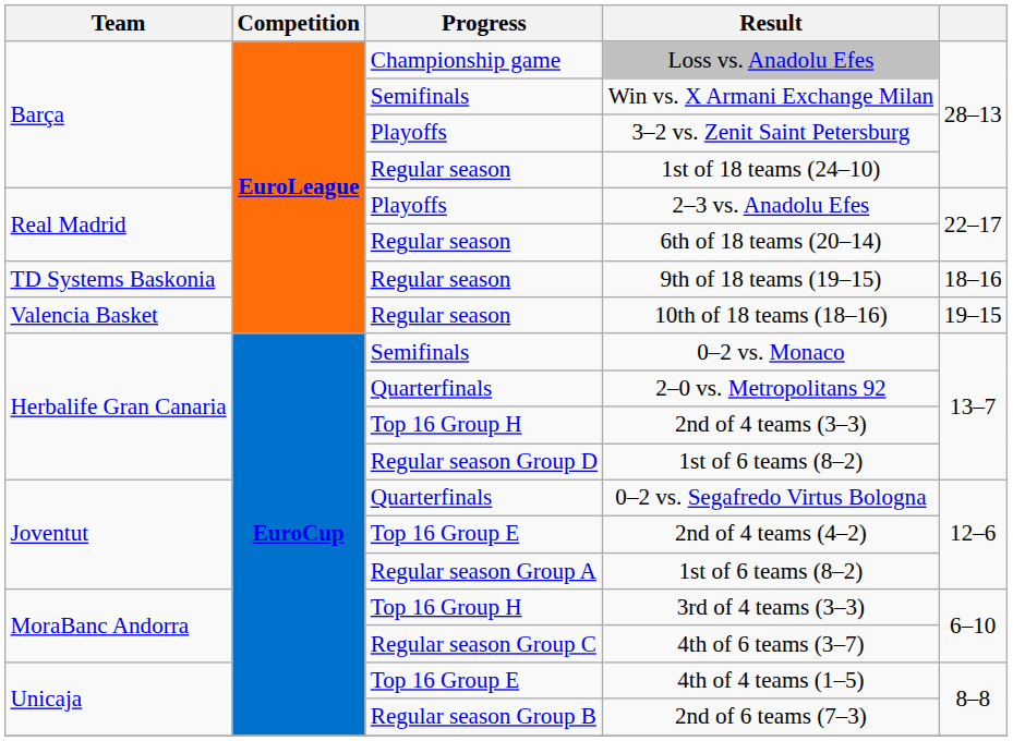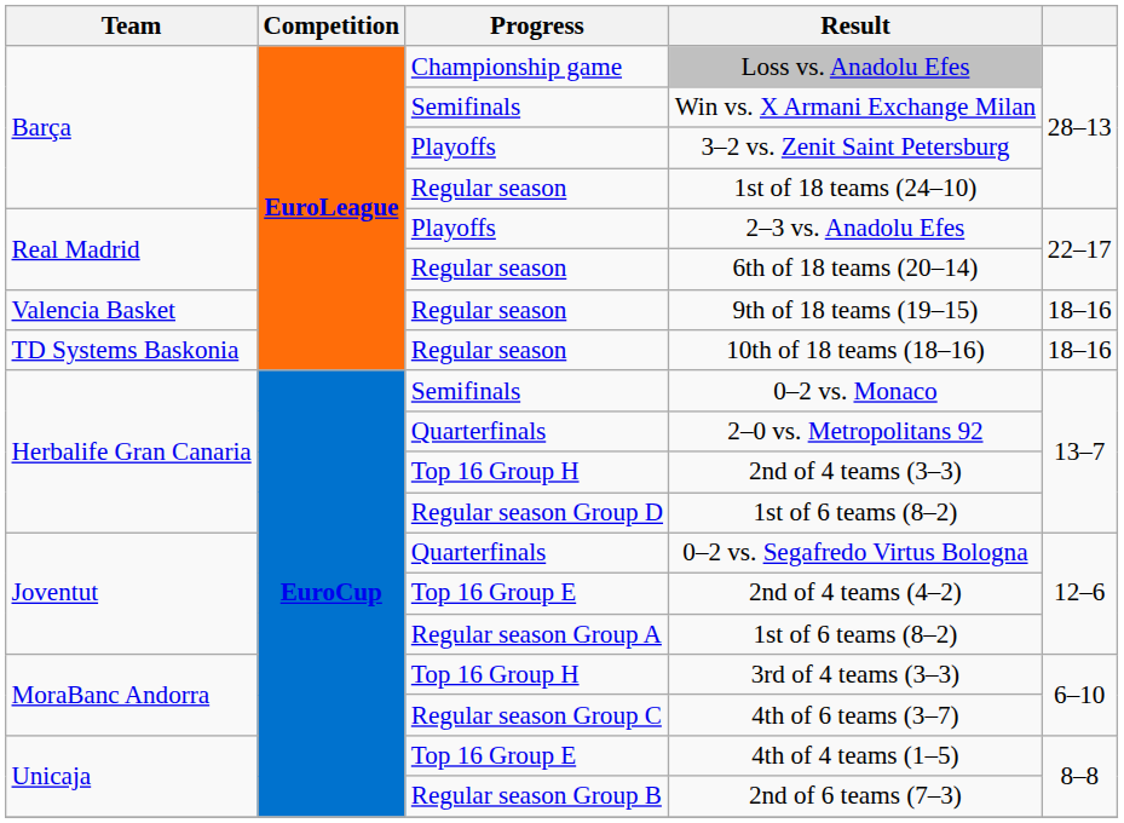 <table class="wikitable sortable">
 <tr>
 <th>Team</th>
 <th>Competition</th>
 <th>Progress</th>
 <th>Result</th>
 <th></th>
 </tr>
 <tr>
 <td rowspan="4"><a href='#'>Barça</a></td>
 <td rowspan="8" style="background:#ff6d09;color:#ffffff;text-align:center"><strong><a href='#'><span>EuroLeague</span></a></strong></td>
 <td><a href='#'>Championship game</a></td>
 <td style="background:#C0C0C0;text-align:center">Loss vs.  <a href='#'>Anadolu Efes</a></td>
 <td rowspan="4" style="text-align:center">28–13</td>
 </tr>
 <tr>
 <td><a href='#'>Semifinals</a></td>
 <td style="text-align:center">Win vs.  <a href='#'>X Armani Exchange Milan</a></td>
 </tr>
 <tr>
 <td><a href='#'>Playoffs</a></td>
 <td style="text-align:center">3–2 vs.  <a href='#'>Zenit Saint Petersburg</a></td>
 </tr>
 <tr>
 <td><a href='#'>Regular season</a></td>
 <td style="text-align:center">1st of 18 teams (24–10)</td>
 </tr>
 <tr>
 <td rowspan="2"><a href='#'>Real Madrid</a></td>
 <td><a href='#'>Playoffs</a></td>
 <td style="text-align:center">2–3 vs.  <a href='#'>Anadolu Efes</a></td>
 <td rowspan="2" style="text-align:center">22–17</td>
 </tr>
 <tr>
 <td><a href='#'>Regular season</a></td>
 <td style="text-align:center">6th of 18 teams (20–14)</td>
 </tr>
 <tr>
-<td><a href='#'>TD Systems Baskonia</a></td>
+<td><a href='#'>Valencia Basket</a></td>
 <td><a href='#'>Regular season</a></td>
 <td style="text-align:center">9th of 18 teams (19–15)</td>
 <td style="text-align:center">18–16</td>
 </tr>
 <tr>
-<td><a href='#'>Valencia Basket</a></td>
+<td><a href='#'>TD Systems Baskonia</a></td>
 <td><a href='#'>Regular season</a></td>
 <td style="text-align:center">10th of 18  teams (18–16)</td>
-<td style="text-align:center">19–15</td>
+<td style="text-align:center">18–16</td>
 </tr>
 <tr>
 <td rowspan="4"><a href='#'>Herbalife Gran Canaria</a></td>
 <td rowspan="11" style="background-color:#0072CE;color:white;text-align:center"><strong><a href='#'><span>EuroCup</span></a></strong></td>
 <td><a href='#'>Semifinals</a></td>
 <td style="text-align:center">0–2 vs.  <a href='#'>Monaco</a></td>
 <td rowspan="4" style="text-align:center">13–7</td>
 </tr>
 <tr>
 <td><a href='#'>Quarterfinals</a></td>
 <td style="text-align:center">2–0 vs.  <a href='#'>Metropolitans 92</a></td>
 </tr>
 <tr>
 <td><a href='#'>Top 16 Group H</a></td>
 <td style="text-align:center">2nd of 4 teams (3–3)</td>
 </tr>
 <tr>
 <td><a href='#'>Regular season Group D</a></td>
 <td style="text-align:center">1st of 6 teams (8–2)</td>
 </tr>
 <tr>
 <td rowspan="3"><a href='#'>Joventut</a></td>
 <td><a href='#'>Quarterfinals</a></td>
 <td style="text-align:center">0–2 vs.  <a href='#'>Segafredo Virtus Bologna</a></td>
 <td rowspan="3" style="text-align:center">12–6</td>
 </tr>
 <tr>
 <td><a href='#'>Top 16 Group E</a></td>
 <td style="text-align:center">2nd of 4 teams (4–2)</td>
 </tr>
 <tr>
 <td><a href='#'>Regular season Group A</a></td>
 <td style="text-align:center">1st of 6 teams (8–2)</td>
 </tr>
 <tr>
 <td rowspan="2"><a href='#'>MoraBanc Andorra</a></td>
 <td><a href='#'>Top 16 Group H</a></td>
 <td style="text-align:center">3rd of 4 teams (3–3)</td>
 <td rowspan="2" style="text-align:center">6–10</td>
 </tr>
 <tr>
 <td><a href='#'>Regular season Group C</a></td>
 <td style="text-align:center">4th of 6 teams (3–7)</td>
 </tr>
 <tr>
 <td rowspan="2"><a href='#'>Unicaja</a></td>
 <td><a href='#'>Top 16 Group E</a></td>
 <td style="text-align:center">4th of 4 teams (1–5)</td>
 <td rowspan="2" style="text-align:center">8–8</td>
 </tr>
 <tr>
 <td><a href='#'>Regular season Group B</a></td>
 <td style="text-align:center">2nd of 6 teams (7–3)</td>
 </tr>
 <tr>
 </tr>
 </table>
